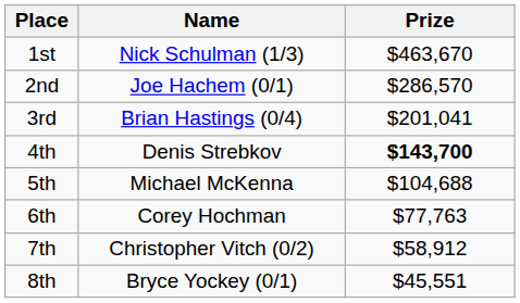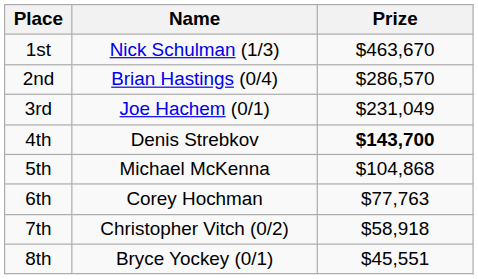 <table class="wikitable">
 <tr>
 <th width="50">Place</th>
 <th width="200">Name</th>
 <th width="125">Prize</th>
 </tr>
 <tr>
 <td align = "center">1st</td>
 <td align = "center"><a href='#'>Nick Schulman</a> (1/3)</td>
 <td align = "center">$463,670</td>
 </tr>
 <tr>
 <td align = "center">2nd</td>
-<td align = "center"><a href='#'>Joe Hachem</a> (0/1)</td>
+<td align = "center"><a href='#'>Brian Hastings</a> (0/4)</td>
 <td align = "center">$286,570</td>
 </tr>
 <tr>
 <td align = "center">3rd</td>
-<td align = "center"><a href='#'>Brian Hastings</a> (0/4)</td>
-<td align = "center">$201,041</td>
+<td align = "center"><a href='#'>Joe Hachem</a> (0/1)</td>
+<td align = "center">$231,049</td>
 </tr>
 <tr>
 <td align = "center">4th</td>
 <td align = "center">Denis Strebkov</td>
 <td align = "center"><strong>$143,700</strong></td>
 </tr>
 <tr>
 <td align = "center">5th</td>
 <td align = "center">Michael McKenna</td>
-<td align = "center">$104,688</td>
+<td align = "center">$104,868</td>
 </tr>
 <tr>
 <td align = "center">6th</td>
 <td align = "center">Corey Hochman</td>
 <td align = "center">$77,763</td>
 </tr>
 <tr>
 <td align = "center">7th</td>
 <td align = "center">Christopher Vitch (0/2)</td>
-<td align = "center">$58,912</td>
+<td align = "center">$58,918</td>
 </tr>
 <tr>
 <td align = "center">8th</td>
 <td align = "center">Bryce Yockey (0/1)</td>
 <td align = "center">$45,551</td>
 </tr>
 </table>
